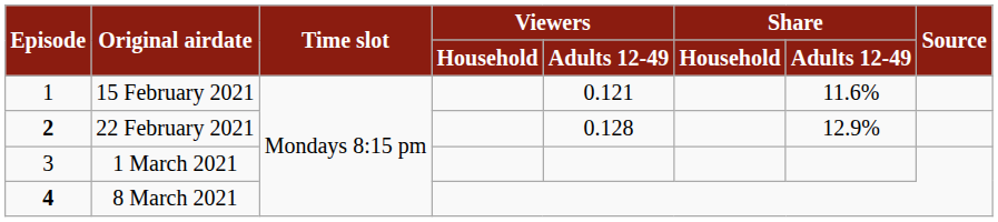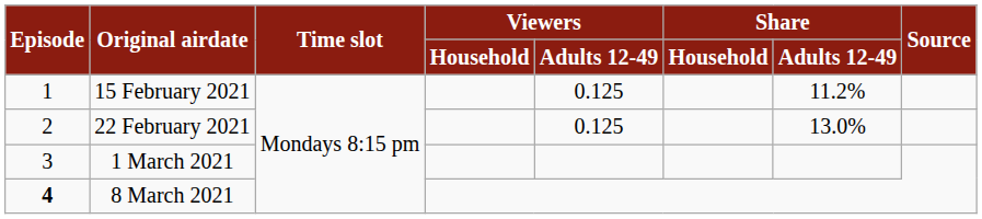 <table class="wikitable" style="text-align:center;">
 <tr>
 <th style="background:#8b1c10; color:#fff;" rowspan="2">Episode</th>
 <th style="background:#8b1c10; color:#fff;" rowspan="2">Original airdate</th>
 <th style="background:#8b1c10; color:#fff;" rowspan="2">Time slot</th>
 <th style="background:#8b1c10; color:#fff;" colspan="2">Viewers<br><small></small></th>
 <th style="background:#8b1c10; color:#fff;" colspan="2">Share</th>
 <th style="background:#8b1c10; color:#fff;" rowspan="2">Source</th>
 </tr>
 <tr>
 <th style="background:#8b1c10; color:#fff;">Household</th>
 <th style="background:#8b1c10; color:#fff;">Adults 12-49</th>
 <th style="background:#8b1c10; color:#fff;">Household</th>
 <th style="background:#8b1c10; color:#fff;">Adults 12-49</th>
 </tr>
 <tr>
 <td>1</td>
 <td>15 February 2021</td>
 <td rowspan="6">Mondays 8:15 pm</td>
 <td></td>
-<td>0.121</td>
+<td>0.125</td>
 <td></td>
-<td>11.6%</td>
+<td>11.2%</td>
 <td></td>
 </tr>
 <tr>
-<td><strong>2</strong></td>
+<td>2</td>
 <td>22 February 2021</td>
 <td></td>
-<td>0.128</td>
+<td>0.125</td>
 <td></td>
-<td>12.9%</td>
+<td>13.0%</td>
 <td></td>
 </tr>
 <tr>
 <td>3</td>
 <td>1 March 2021</td>
 <td></td>
 <td></td>
 <td></td>
 <td></td>
 </tr>
 <tr>
 <td><strong>4</strong></td>
 <td>8 March 2021</td>
 </tr>
 </table>
